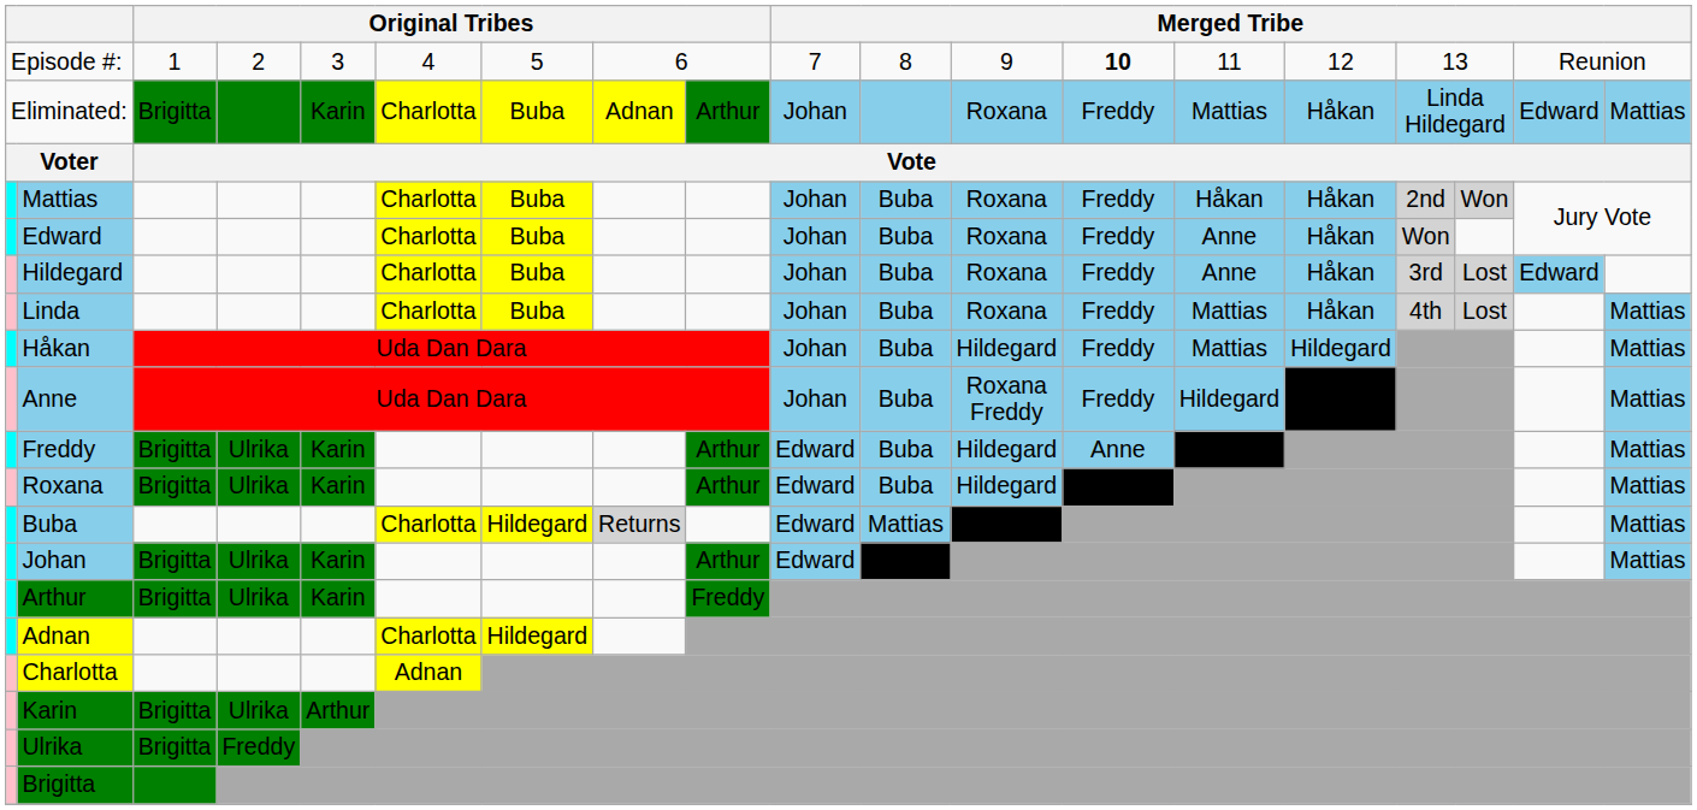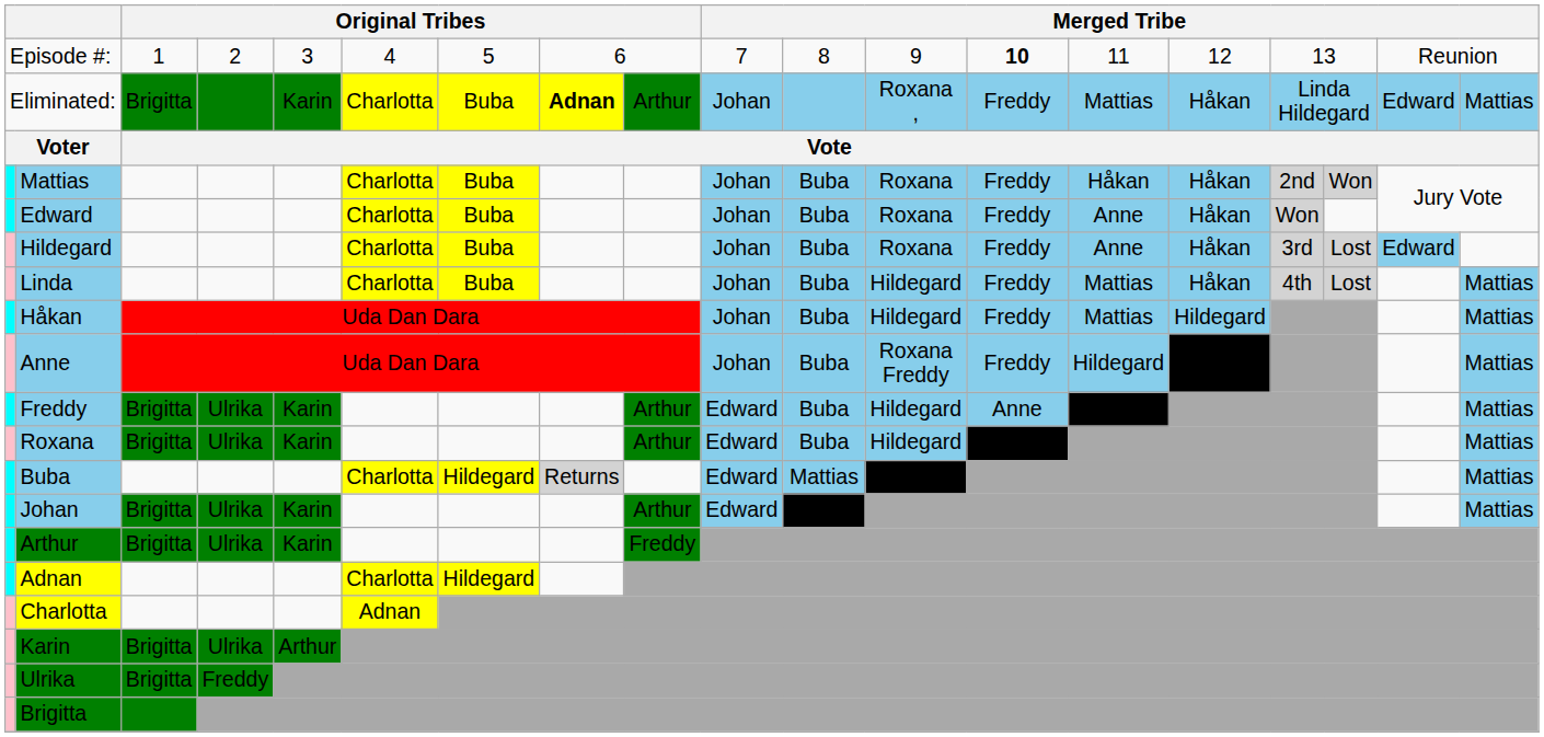 <table class="wikitable" style="text-align:center">
 <tr>
 <th colspan=2></th>
 <th colspan=7>Original Tribes</th>
 <th colspan=10>Merged Tribe</th>
 </tr>
 <tr>
 <td colspan=2 align="left">Episode #:</td>
 <td>1</td>
 <td>2</td>
 <td>3</td>
 <td>4</td>
 <td>5</td>
 <td colspan=2>6</td>
 <td>7</td>
 <td>8</td>
 <td>9</td>
 <td><strong>10</strong></td>
 <td>11</td>
 <td colspan=1>12</td>
 <td colspan=2>13</td>
 <td colspan=2>Reunion</td>
 </tr>
 <tr>
 <td colspan=2 align="left">Eliminated:</td>
 <td bgcolor="green">Brigitta<br></td>
 <td bgcolor="green"><br></td>
 <td bgcolor="green">Karin<br></td>
 <td bgcolor="yellow">Charlotta<br></td>
 <td bgcolor="yellow">Buba<br></td>
-<td bgcolor="yellow">Adnan<br></td>
+<td bgcolor="yellow"><strong>Adnan<br></strong></td>
 <td bgcolor="green">Arthur<br></td>
 <td bgcolor="skyblue">Johan<br></td>
 <td bgcolor="skyblue"><br></td>
-<td bgcolor="skyblue">Roxana</td>
+<td bgcolor="skyblue">Roxana<br>, </td>
 <td bgcolor="skyblue">Freddy<br></td>
 <td bgcolor="skyblue">Mattias</td>
 <td bgcolor="skyblue">Håkan<br></td>
 <td bgcolor="skyblue" colspan=2>Linda<br>Hildegard<br></td>
 <td bgcolor="skyblue">Edward<br></td>
 <td bgcolor="skyblue">Mattias<br></td>
 </tr>
 <tr>
 <th colspan=2>Voter</th>
 <th colspan=17>Vote</th>
 </tr>
 <tr>
 <td style="background:cyan"></td>
 <td align="left" bgcolor="skyblue">Mattias</td>
 <td></td>
 <td></td>
 <td></td>
 <td bgcolor="yellow">Charlotta</td>
 <td bgcolor="yellow">Buba</td>
 <td></td>
 <td></td>
 <td bgcolor="skyblue">Johan</td>
 <td bgcolor="skyblue">Buba</td>
 <td bgcolor="skyblue">Roxana</td>
 <td bgcolor="skyblue">Freddy</td>
 <td bgcolor="skyblue">Håkan</td>
 <td bgcolor="skyblue">Håkan</td>
 <td bgcolor="lightgray">2nd</td>
 <td bgcolor="lightgray">Won</td>
 <td colspan=2 rowspan=2>Jury Vote</td>
 </tr>
 <tr>
 <td style="background:cyan"></td>
 <td align="left" bgcolor="skyblue">Edward</td>
 <td></td>
 <td></td>
 <td></td>
 <td bgcolor="yellow">Charlotta</td>
 <td bgcolor="yellow">Buba</td>
 <td></td>
 <td></td>
 <td bgcolor="skyblue">Johan</td>
 <td bgcolor="skyblue">Buba</td>
 <td bgcolor="skyblue">Roxana</td>
 <td bgcolor="skyblue">Freddy</td>
 <td bgcolor="skyblue">Anne</td>
 <td bgcolor="skyblue">Håkan</td>
 <td bgcolor="lightgray">Won</td>
 <td></td>
 </tr>
 <tr>
 <td style="background:pink"></td>
 <td align="left" bgcolor="skyblue">Hildegard</td>
 <td></td>
 <td></td>
 <td></td>
 <td bgcolor="yellow">Charlotta</td>
 <td bgcolor="yellow">Buba</td>
 <td></td>
 <td></td>
 <td bgcolor="skyblue">Johan</td>
 <td bgcolor="skyblue">Buba</td>
 <td bgcolor="skyblue">Roxana</td>
 <td bgcolor="skyblue">Freddy</td>
 <td bgcolor="skyblue">Anne</td>
 <td bgcolor="skyblue">Håkan</td>
 <td bgcolor="lightgray">3rd</td>
 <td bgcolor="lightgray">Lost</td>
 <td bgcolor="skyblue">Edward</td>
 <td></td>
 </tr>
 <tr>
 <td style="background:pink"></td>
 <td align="left" bgcolor="skyblue">Linda</td>
 <td></td>
 <td></td>
 <td></td>
 <td bgcolor="yellow">Charlotta</td>
 <td bgcolor="yellow">Buba</td>
 <td></td>
 <td></td>
 <td bgcolor="skyblue">Johan</td>
 <td bgcolor="skyblue">Buba</td>
-<td bgcolor="skyblue">Roxana</td>
+<td bgcolor="skyblue">Hildegard</td>
 <td bgcolor="skyblue">Freddy</td>
 <td bgcolor="skyblue">Mattias</td>
 <td bgcolor="skyblue">Håkan</td>
 <td bgcolor="lightgray">4th</td>
 <td bgcolor="lightgray">Lost</td>
 <td></td>
 <td bgcolor="skyblue">Mattias</td>
 </tr>
 <tr>
 <td style="background:cyan"></td>
 <td align="left" bgcolor="skyblue">Håkan</td>
 <td bgcolor="red" colspan=7><span>Uda Dan Dara</span></td>
 <td bgcolor="skyblue">Johan</td>
 <td bgcolor="skyblue">Buba</td>
 <td bgcolor="skyblue">Hildegard</td>
 <td bgcolor="skyblue">Freddy</td>
 <td bgcolor="skyblue">Mattias</td>
 <td bgcolor="skyblue">Hildegard</td>
 <td bgcolor="darkgray" colspan=2></td>
 <td></td>
 <td bgcolor="skyblue">Mattias</td>
 </tr>
 <tr>
 <td style="background:pink"></td>
 <td align="left" bgcolor="skyblue">Anne</td>
 <td bgcolor="red" colspan=7><span>Uda Dan Dara</span></td>
 <td bgcolor="skyblue">Johan</td>
 <td bgcolor="skyblue">Buba</td>
 <td bgcolor="skyblue">Roxana<br>Freddy</td>
 <td bgcolor="skyblue">Freddy</td>
 <td bgcolor="skyblue">Hildegard</td>
 <td bgcolor="black"><span>Hildegard</span></td>
 <td bgcolor="darkgray" colspan=2></td>
 <td></td>
 <td bgcolor="skyblue">Mattias</td>
 </tr>
 <tr>
 <td style="background:cyan"></td>
 <td align="left" bgcolor="skyblue">Freddy</td>
 <td bgcolor="green">Brigitta</td>
 <td bgcolor="green">Ulrika</td>
 <td bgcolor="green">Karin</td>
 <td></td>
 <td></td>
 <td></td>
 <td bgcolor="green">Arthur</td>
 <td bgcolor="skyblue">Edward</td>
 <td bgcolor="skyblue">Buba</td>
 <td bgcolor="skyblue">Hildegard</td>
 <td bgcolor="skyblue">Anne</td>
 <td bgcolor="black"><span>Anne</span></td>
 <td bgcolor="darkgray" colspan=3></td>
 <td></td>
 <td bgcolor="skyblue">Mattias</td>
 </tr>
 <tr>
 <td style="background:pink"></td>
 <td align="left" bgcolor="skyblue">Roxana</td>
 <td bgcolor="green">Brigitta</td>
 <td bgcolor="green">Ulrika</td>
 <td bgcolor="green">Karin</td>
 <td></td>
 <td></td>
 <td></td>
 <td bgcolor="green">Arthur</td>
 <td bgcolor="skyblue">Edward</td>
 <td bgcolor="skyblue">Buba</td>
 <td bgcolor="skyblue">Hildegard</td>
 <td bgcolor="black"><s><span>Hildegard</span></s></td>
 <td bgcolor="darkgray" colspan=4></td>
 <td></td>
 <td bgcolor="skyblue">Mattias</td>
 </tr>
 <tr>
 <td style="background:cyan"></td>
 <td align="left" bgcolor="skyblue">Buba</td>
 <td></td>
 <td></td>
 <td></td>
 <td bgcolor="yellow">Charlotta</td>
 <td bgcolor="yellow">Hildegard</td>
 <td bgcolor="lightgray" colspan=1>Returns</td>
 <td></td>
 <td bgcolor="skyblue">Edward</td>
 <td bgcolor="skyblue">Mattias</td>
 <td bgcolor="black"><span>Edward</span></td>
 <td bgcolor="darkgray" colspan=5></td>
 <td></td>
 <td bgcolor="skyblue">Mattias</td>
 </tr>
 <tr>
 <td style="background:cyan"></td>
 <td align="left" bgcolor="skyblue">Johan</td>
 <td bgcolor="green">Brigitta</td>
 <td bgcolor="green">Ulrika</td>
 <td bgcolor="green">Karin</td>
 <td></td>
 <td></td>
 <td></td>
 <td bgcolor="green">Arthur</td>
 <td bgcolor="skyblue">Edward</td>
 <td bgcolor="black"><s><span>Edward</span></s></td>
 <td bgcolor="darkgray" colspan=6></td>
 <td></td>
 <td bgcolor="skyblue">Mattias</td>
 </tr>
 <tr>
 <td style="background:cyan"></td>
 <td align="left" bgcolor="green">Arthur</td>
 <td bgcolor="green">Brigitta</td>
 <td bgcolor="green">Ulrika</td>
 <td bgcolor="green">Karin</td>
 <td></td>
 <td></td>
 <td></td>
 <td bgcolor="green">Freddy</td>
 <td bgcolor="darkgray" colspan=10></td>
 </tr>
 <tr>
 <td style="background:cyan"></td>
 <td align="left" bgcolor="yellow">Adnan</td>
 <td></td>
 <td></td>
 <td></td>
 <td bgcolor="yellow">Charlotta</td>
 <td bgcolor="yellow">Hildegard</td>
 <td></td>
 <td bgcolor="darkgray" colspan=11></td>
 </tr>
 <tr>
 <td style="background:pink"></td>
 <td align="left" bgcolor="yellow">Charlotta</td>
 <td></td>
 <td></td>
 <td></td>
 <td bgcolor="yellow">Adnan</td>
 <td bgcolor="darkgray" colspan=13></td>
 </tr>
 <tr>
 <td style="background:pink"></td>
 <td align="left" bgcolor="green">Karin</td>
 <td bgcolor="green">Brigitta</td>
 <td bgcolor="green">Ulrika</td>
 <td bgcolor="green">Arthur</td>
 <td bgcolor="darkgray" colspan=14></td>
 </tr>
 <tr>
 <td style="background:pink"></td>
 <td align="left" bgcolor="green">Ulrika</td>
 <td bgcolor="green">Brigitta</td>
 <td bgcolor="green">Freddy</td>
 <td bgcolor="darkgray" colspan=15></td>
 </tr>
 <tr>
 <td style="background:pink"></td>
 <td align="left" bgcolor="green">Brigitta</td>
 <td bgcolor="green"></td>
 <td bgcolor="darkgray" colspan=16></td>
 </tr>
 <tr>
 </tr>
 </table>
